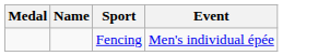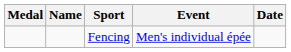 <table class="wikitable sortable" style="font-size: 95%;">
 <tr>
 <th>Medal</th>
 <th>Name</th>
 <th>Sport</th>
 <th>Event</th>
+<th>Date</th>
 </tr>
 <tr>
 <td></td>
 <td></td>
 <td><a href='#'>Fencing</a></td>
 <td><a href='#'>Men's individual épée</a></td>
+<td></td>
 </tr>
 </table>
